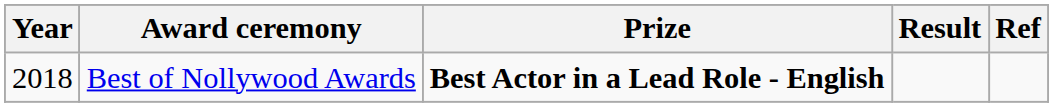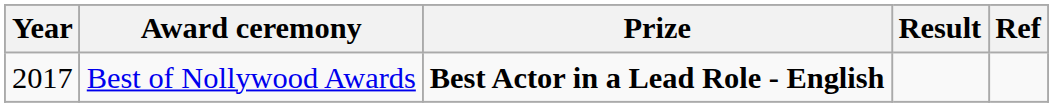 <table class ="wikitable">
 <tr>
 <th>Year</th>
 <th>Award ceremony</th>
 <th>Prize</th>
 <th>Result</th>
 <th>Ref</th>
 </tr>
 <tr>
-<td>2018</td>
+<td>2017</td>
 <td><a href='#'>Best of Nollywood Awards</a></td>
 <td><strong>Best Actor in a Lead Role - English</strong></td>
 <td></td>
 <td></td>
 </tr>
 </table>
